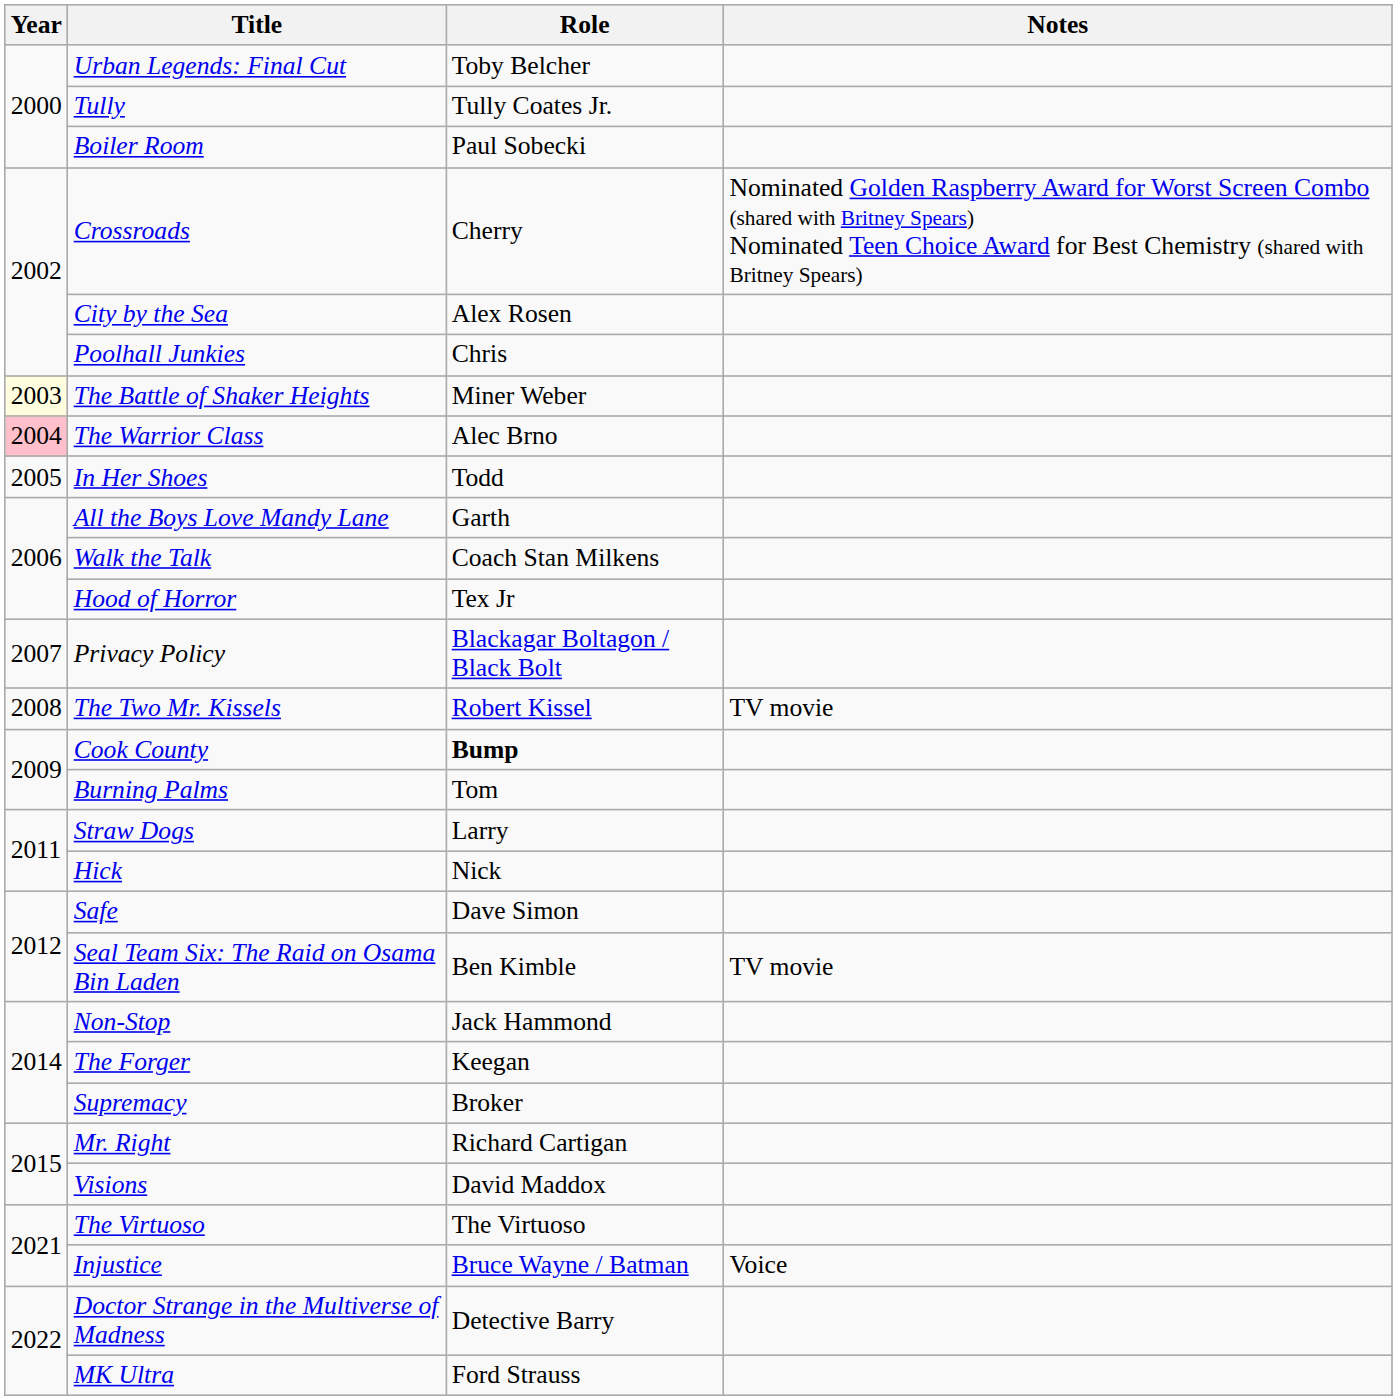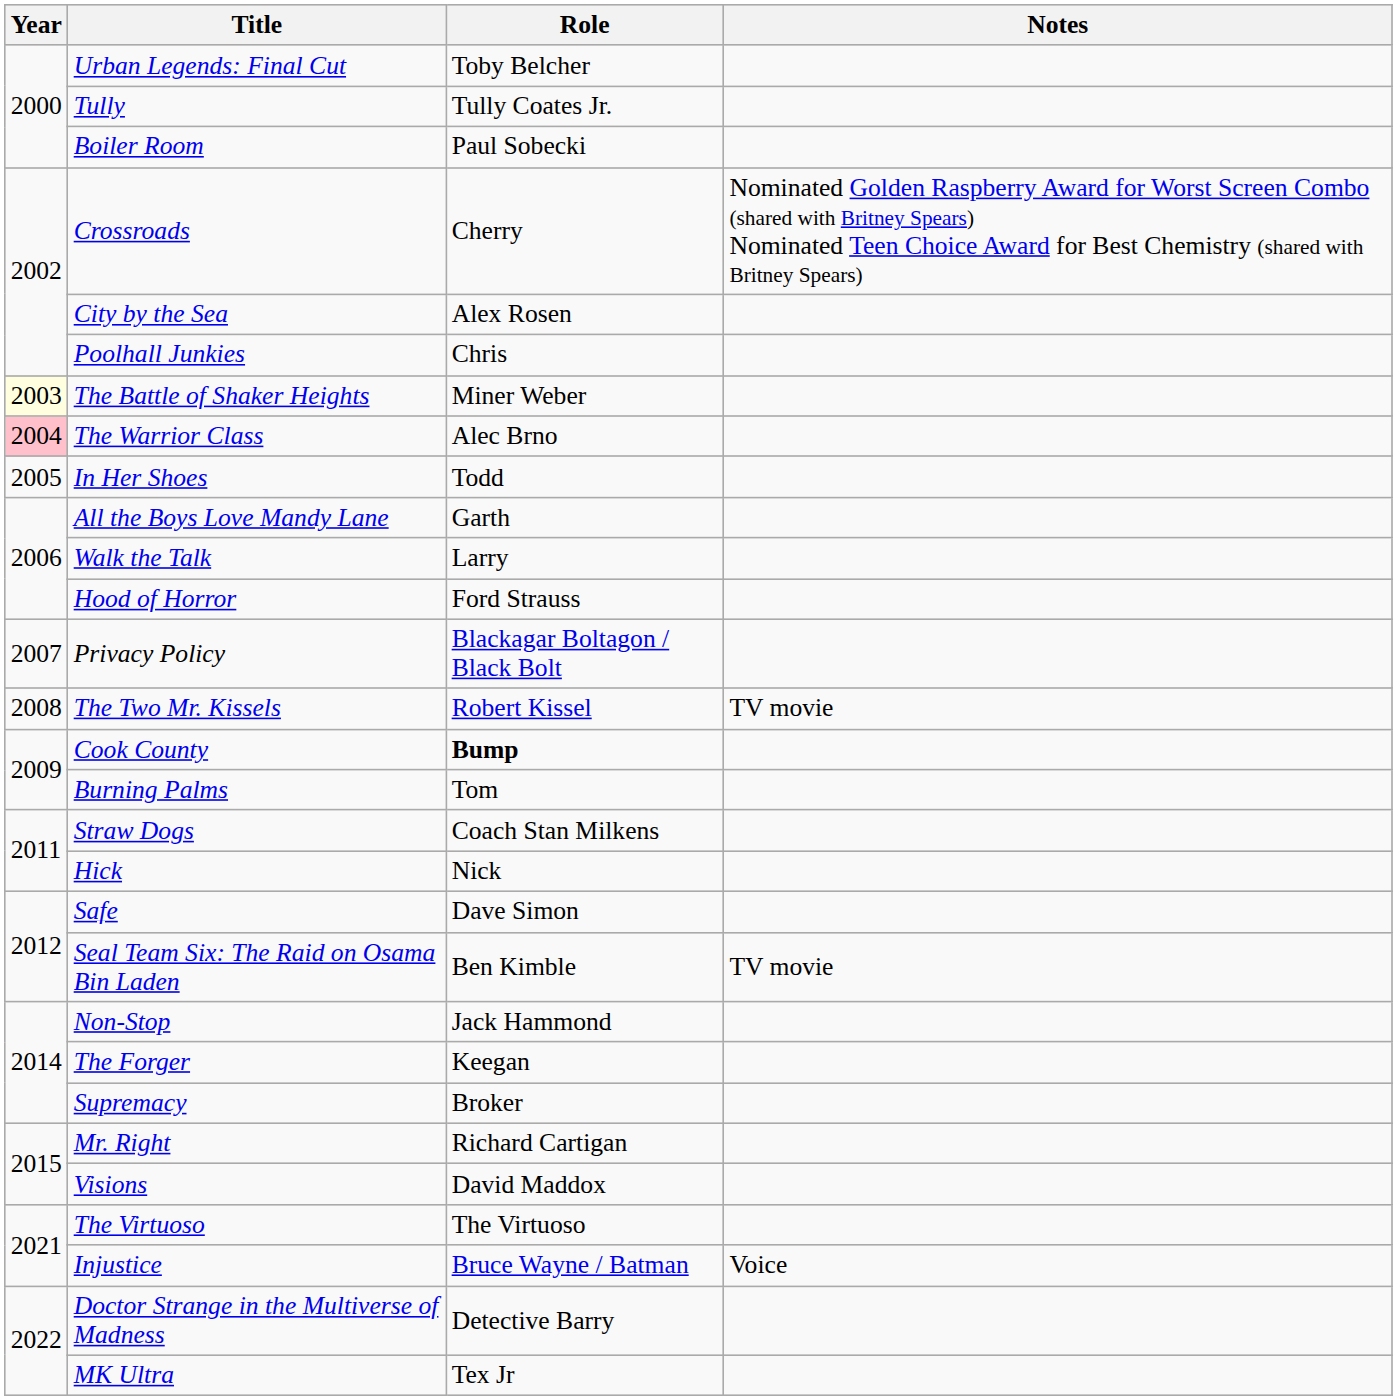 <table class="wikitable sortable">
 <tr>
 <th>Year</th>
 <th>Title</th>
 <th>Role</th>
 <th class="unsortable">Notes</th>
 </tr>
 <tr>
 <td rowspan="3">2000</td>
 <td><em><a href='#'>Urban Legends: Final Cut</a></em></td>
 <td>Toby Belcher</td>
 <td></td>
 </tr>
 <tr>
 <td><em><a href='#'>Tully</a> </em></td>
 <td>Tully Coates Jr.</td>
 <td></td>
 </tr>
 <tr>
 <td><em><a href='#'>Boiler Room</a> </em></td>
 <td>Paul Sobecki</td>
 <td></td>
 </tr>
 <tr>
 <td rowspan="3">2002</td>
 <td><em><a href='#'>Crossroads</a></em></td>
 <td>Cherry</td>
 <td>Nominated  <a href='#'>Golden Raspberry Award for Worst Screen Combo</a> <small>(shared with <a href='#'>Britney Spears</a>)</small><br>Nominated  <a href='#'>Teen Choice Award</a> for Best Chemistry <small>(shared with Britney Spears)</small></td>
 </tr>
 <tr>
 <td><em><a href='#'>City by the Sea</a></em></td>
 <td>Alex Rosen</td>
 <td></td>
 </tr>
 <tr>
 <td><em><a href='#'>Poolhall Junkies</a></em></td>
 <td>Chris</td>
 <td></td>
 </tr>
 <tr>
 <td style="background: lightyellow;">2003</td>
 <td><em><a href='#'>The Battle of Shaker Heights</a></em></td>
 <td>Miner Weber</td>
 <td></td>
 </tr>
 <tr>
 <td style="background: pink;">2004</td>
 <td><em><a href='#'>The Warrior Class</a></em></td>
 <td>Alec Brno</td>
 <td></td>
 </tr>
 <tr>
 <td>2005</td>
 <td><em><a href='#'>In Her Shoes</a></em></td>
 <td>Todd</td>
 <td></td>
 </tr>
 <tr>
 <td rowspan="3">2006</td>
 <td><em><a href='#'>All the Boys Love Mandy Lane</a></em></td>
 <td>Garth</td>
 <td></td>
 </tr>
 <tr>
 <td><em><a href='#'>Walk the Talk</a></em></td>
-<td>Coach Stan Milkens</td>
+<td>Larry</td>
 <td></td>
 </tr>
 <tr>
 <td><em><a href='#'>Hood of Horror</a> </em></td>
-<td>Tex Jr</td>
+<td>Ford Strauss</td>
 <td></td>
 </tr>
 <tr>
 <td>2007</td>
 <td><em>Privacy Policy</em></td>
 <td><a href='#'>Blackagar Boltagon / Black Bolt</a></td>
 <td></td>
 </tr>
 <tr>
 <td>2008</td>
 <td><em><a href='#'>The Two Mr. Kissels</a></em></td>
 <td><a href='#'>Robert Kissel</a></td>
 <td>TV movie</td>
 </tr>
 <tr>
 <td rowspan="2">2009</td>
 <td><em><a href='#'>Cook County</a></em></td>
 <td><strong>Bump</strong></td>
 <td></td>
 </tr>
 <tr>
 <td><em><a href='#'>Burning Palms</a></em></td>
 <td>Tom</td>
 <td></td>
 </tr>
 <tr>
 <td rowspan="2">2011</td>
 <td><em><a href='#'>Straw Dogs</a></em></td>
-<td>Larry</td>
+<td>Coach Stan Milkens</td>
 <td></td>
 </tr>
 <tr>
 <td><em><a href='#'>Hick</a></em></td>
 <td>Nick</td>
 <td></td>
 </tr>
 <tr>
 <td rowspan="2">2012</td>
 <td><em><a href='#'>Safe</a></em></td>
 <td>Dave Simon</td>
 <td></td>
 </tr>
 <tr>
 <td><em><a href='#'>Seal Team Six: The Raid on Osama Bin Laden</a></em></td>
 <td>Ben Kimble</td>
 <td>TV movie</td>
 </tr>
 <tr>
 <td rowspan="3">2014</td>
 <td><em><a href='#'>Non-Stop</a></em></td>
 <td>Jack Hammond</td>
 <td></td>
 </tr>
 <tr>
 <td><em><a href='#'>The Forger</a></em></td>
 <td>Keegan</td>
 <td></td>
 </tr>
 <tr>
 <td><em><a href='#'>Supremacy</a></em></td>
 <td>Broker</td>
 <td></td>
 </tr>
 <tr>
 <td rowspan="2">2015</td>
 <td><em><a href='#'>Mr. Right</a></em></td>
 <td>Richard Cartigan</td>
 <td></td>
 </tr>
 <tr>
 <td><em><a href='#'>Visions</a></em></td>
 <td>David Maddox</td>
 <td></td>
 </tr>
 <tr>
 <td rowspan="2">2021</td>
 <td><em><a href='#'>The Virtuoso</a></em></td>
 <td>The Virtuoso</td>
 <td></td>
 </tr>
 <tr>
 <td><em><a href='#'>Injustice</a></em></td>
 <td><a href='#'>Bruce Wayne / Batman</a></td>
 <td>Voice</td>
 </tr>
 <tr>
 <td rowspan="2">2022</td>
 <td><em><a href='#'>Doctor Strange in the Multiverse of Madness</a></em></td>
 <td>Detective Barry</td>
 <td></td>
 </tr>
 <tr>
 <td><em><a href='#'>MK Ultra</a></em></td>
-<td>Ford Strauss</td>
+<td>Tex Jr</td>
 <td></td>
 </tr>
 </table>
